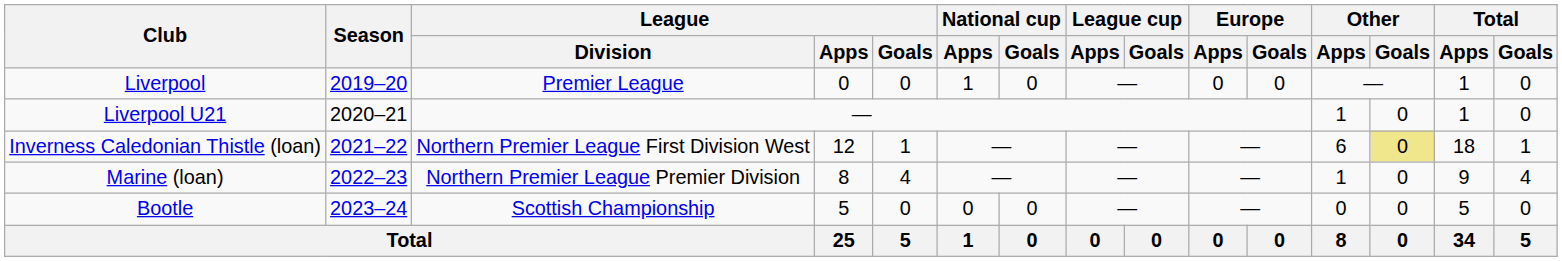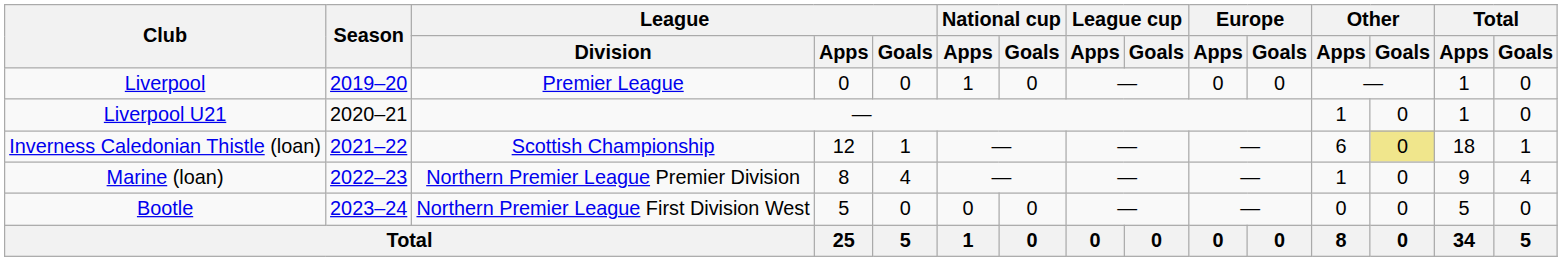 <table class="wikitable" style="text-align:center">
 <tr>
 <th rowspan=2>Club</th>
 <th rowspan=2>Season</th>
 <th colspan=3>League</th>
 <th colspan=2>National cup</th>
 <th colspan=2>League cup</th>
 <th colspan=2>Europe</th>
 <th colspan="2">Other</th>
 <th colspan=2>Total</th>
 </tr>
 <tr>
 <th>Division</th>
 <th>Apps</th>
 <th>Goals</th>
 <th>Apps</th>
 <th>Goals</th>
 <th>Apps</th>
 <th>Goals</th>
 <th>Apps</th>
 <th>Goals</th>
 <th>Apps</th>
 <th>Goals</th>
 <th>Apps</th>
 <th>Goals</th>
 </tr>
 <tr>
 <td><a href='#'>Liverpool</a></td>
 <td><a href='#'>2019–20</a></td>
 <td><a href='#'>Premier League</a></td>
 <td>0</td>
 <td>0</td>
 <td>1</td>
 <td>0</td>
 <td colspan="2">—</td>
 <td>0</td>
 <td>0</td>
 <td colspan="2">—</td>
 <td>1</td>
 <td>0</td>
 </tr>
 <tr>
 <td><a href='#'>Liverpool U21</a></td>
 <td>2020–21</td>
 <td colspan="9">—</td>
 <td>1</td>
 <td>0</td>
 <td>1</td>
 <td>0</td>
 </tr>
 <tr>
 <td><a href='#'>Inverness Caledonian Thistle</a> (loan)</td>
 <td><a href='#'>2021–22</a></td>
-<td><a href='#'>Northern Premier League</a> First Division West</td>
+<td><a href='#'>Scottish Championship</a></td>
 <td>12</td>
 <td>1</td>
 <td colspan="2">—</td>
 <td colspan="2">—</td>
 <td colspan="2">—</td>
 <td>6</td>
 <td style="background: khaki;">0</td>
 <td>18</td>
 <td>1</td>
 </tr>
 <tr>
 <td><a href='#'>Marine</a> (loan)</td>
 <td><a href='#'>2022–23</a></td>
 <td><a href='#'>Northern Premier League</a> Premier Division</td>
 <td>8</td>
 <td>4</td>
 <td colspan="2">—</td>
 <td colspan="2">—</td>
 <td colspan="2">—</td>
 <td>1</td>
 <td>0</td>
 <td>9</td>
 <td>4</td>
 </tr>
 <tr>
 <td><a href='#'>Bootle</a></td>
 <td><a href='#'>2023–24</a></td>
-<td><a href='#'>Scottish Championship</a></td>
+<td><a href='#'>Northern Premier League</a> First Division West</td>
 <td>5</td>
 <td>0</td>
 <td>0</td>
 <td>0</td>
 <td colspan="2">—</td>
 <td colspan="2">—</td>
 <td>0</td>
 <td>0</td>
 <td>5</td>
 <td>0</td>
 </tr>
 <tr>
 <th colspan="3">Total</th>
 <th>25</th>
 <th>5</th>
 <th>1</th>
 <th>0</th>
 <th>0</th>
 <th>0</th>
 <th>0</th>
 <th>0</th>
 <th>8</th>
 <th>0</th>
 <th>34</th>
 <th>5</th>
 </tr>
 </table>
